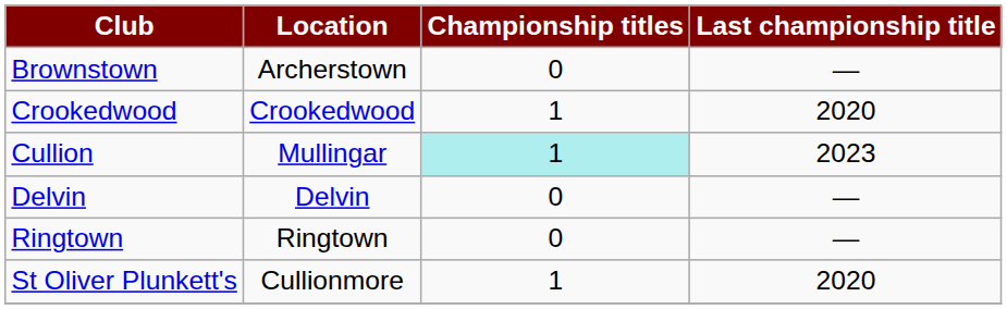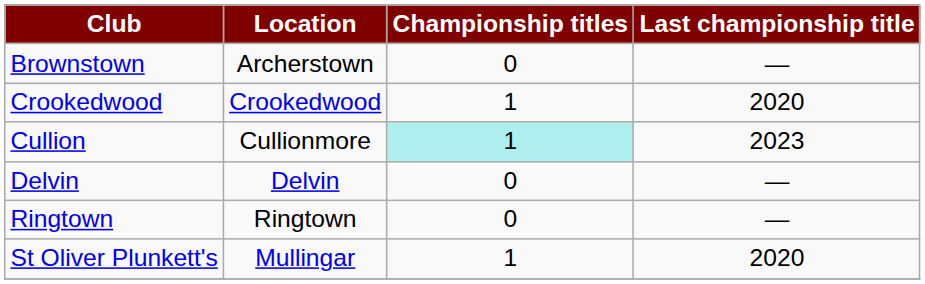 <table class="wikitable sortable" style="text-align:center">
 <tr>
 <th style="background:maroon;color:white">Club</th>
 <th style="background:maroon;color:white">Location</th>
 <th style="background:maroon;color:white">Championship titles</th>
 <th style="background:maroon;color:white">Last championship title</th>
 </tr>
 <tr>
 <td style="text-align:left"> <a href='#'>Brownstown</a></td>
 <td>Archerstown</td>
 <td>0</td>
 <td>—</td>
 </tr>
 <tr>
 <td style="text-align:left"> <a href='#'>Crookedwood</a></td>
 <td><a href='#'>Crookedwood</a></td>
 <td>1</td>
 <td>2020</td>
 </tr>
 <tr>
 <td style="text-align:left"> <a href='#'>Cullion</a></td>
-<td><a href='#'>Mullingar</a></td>
+<td>Cullionmore</td>
 <td style="background: paleturquoise;">1</td>
 <td>2023</td>
 </tr>
 <tr>
 <td style="text-align:left"> <a href='#'>Delvin</a></td>
 <td><a href='#'>Delvin</a></td>
 <td>0</td>
 <td>—</td>
 </tr>
 <tr>
 <td style="text-align:left"> <a href='#'>Ringtown</a></td>
 <td>Ringtown</td>
 <td>0</td>
 <td>—</td>
 </tr>
 <tr>
 <td style="text-align:left"> <a href='#'>St Oliver Plunkett's</a></td>
-<td>Cullionmore</td>
+<td><a href='#'>Mullingar</a></td>
 <td>1</td>
 <td>2020</td>
 </tr>
 <tr>
 </tr>
 </table>
